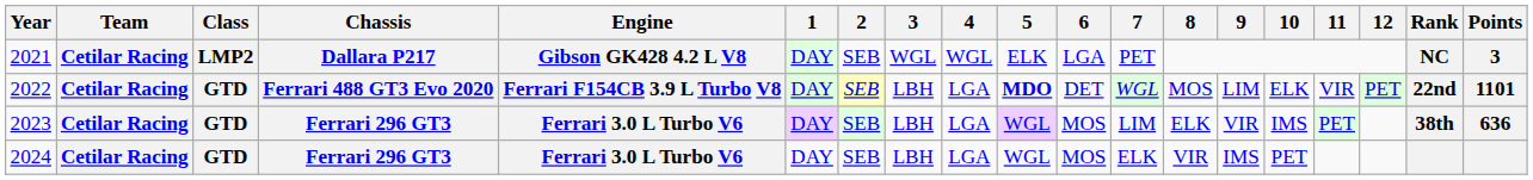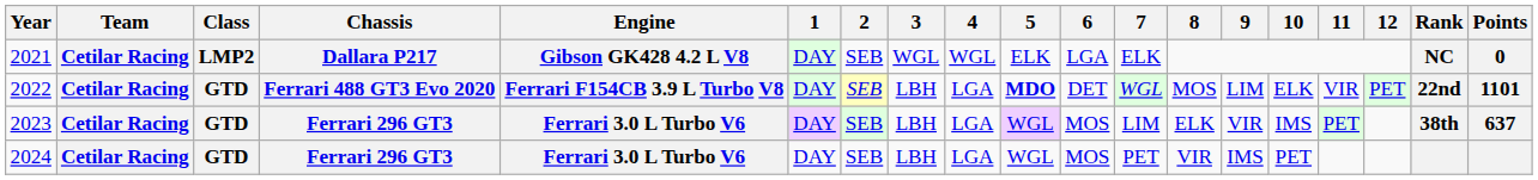 <table class="wikitable" style="text-align:center; font-size:90%">
 <tr>
 <th>Year</th>
 <th>Team</th>
 <th>Class</th>
 <th>Chassis</th>
 <th>Engine</th>
 <th>1</th>
 <th>2</th>
 <th>3</th>
 <th>4</th>
 <th>5</th>
 <th>6</th>
 <th>7</th>
 <th>8</th>
 <th>9</th>
 <th>10</th>
 <th>11</th>
 <th>12</th>
 <th>Rank</th>
 <th>Points</th>
 </tr>
 <tr>
 <td><a href='#'>2021</a></td>
 <th><a href='#'>Cetilar Racing</a></th>
 <th>LMP2</th>
 <th><a href='#'>Dallara P217</a></th>
 <th><a href='#'>Gibson</a> GK428 4.2 L <a href='#'>V8</a></th>
 <td style="background:#DFFFDF;"><a href='#'>DAY</a><br></td>
 <td><a href='#'>SEB</a></td>
 <td><a href='#'>WGL</a></td>
 <td><a href='#'>WGL</a></td>
 <td><a href='#'>ELK</a></td>
 <td><a href='#'>LGA</a></td>
-<td><a href='#'>PET</a></td>
+<td><a href='#'>ELK</a></td>
 <td colspan=5></td>
 <th>NC</th>
-<th>3</th>
+<th>0</th>
 </tr>
 <tr>
 <td><a href='#'>2022</a></td>
 <th><a href='#'>Cetilar Racing</a></th>
 <th>GTD</th>
 <th><a href='#'>Ferrari 488 GT3 Evo 2020</a></th>
 <th><a href='#'>Ferrari F154CB</a> 3.9 L <a href='#'>Turbo</a> <a href='#'>V8</a></th>
 <td style="background:#DFFFDF;"><a href='#'>DAY</a><br></td>
 <td style="background:#FFFFBF;"><em><a href='#'>SEB</a></em><br></td>
 <td><a href='#'>LBH</a></td>
 <td><a href='#'>LGA</a></td>
 <td><strong><a href='#'>MDO</a></strong></td>
 <td><a href='#'>DET</a><br></td>
 <td style="background:#DFFFDF;"><em><a href='#'>WGL</a></em><br></td>
 <td style="background:"><a href='#'>MOS</a><br></td>
 <td><a href='#'>LIM</a></td>
 <td><a href='#'>ELK</a></td>
 <td><a href='#'>VIR</a></td>
 <td style="background:#DFFFDF;"><a href='#'>PET</a><br></td>
 <th>22nd</th>
 <th>1101</th>
 </tr>
 <tr>
 <td><a href='#'>2023</a></td>
 <th><a href='#'>Cetilar Racing</a></th>
 <th>GTD</th>
 <th><a href='#'>Ferrari 296 GT3</a></th>
 <th><a href='#'>Ferrari</a> 3.0 L Turbo <a href='#'>V6</a></th>
 <td style="background:#EFCFFF;"><a href='#'>DAY</a><br></td>
 <td style="background:#DFFFDF;"><a href='#'>SEB</a><br></td>
 <td><a href='#'>LBH</a></td>
 <td><a href='#'>LGA</a></td>
 <td style="background:#EFCFFF;"><a href='#'>WGL</a><br></td>
 <td><a href='#'>MOS</a><br></td>
 <td><a href='#'>LIM</a><br></td>
 <td><a href='#'>ELK</a><br></td>
 <td><a href='#'>VIR</a><br></td>
 <td><a href='#'>IMS</a></td>
 <td style="background:#DFFFDF;"><a href='#'>PET</a><br></td>
 <td></td>
 <th>38th</th>
-<th>636</th>
+<th>637</th>
 </tr>
 <tr>
 <td><a href='#'>2024</a></td>
 <th><a href='#'>Cetilar Racing</a></th>
 <th>GTD</th>
 <th><a href='#'>Ferrari 296 GT3</a></th>
 <th><a href='#'>Ferrari</a> 3.0 L Turbo <a href='#'>V6</a></th>
 <td><a href='#'>DAY</a></td>
 <td><a href='#'>SEB</a></td>
 <td><a href='#'>LBH</a></td>
 <td><a href='#'>LGA</a></td>
 <td><a href='#'>WGL</a></td>
 <td><a href='#'>MOS</a></td>
-<td><a href='#'>ELK</a></td>
+<td><a href='#'>PET</a></td>
 <td><a href='#'>VIR</a></td>
 <td><a href='#'>IMS</a></td>
 <td><a href='#'>PET</a></td>
 <td></td>
 <td></td>
 <th></th>
 <th></th>
 </tr>
 </table>
